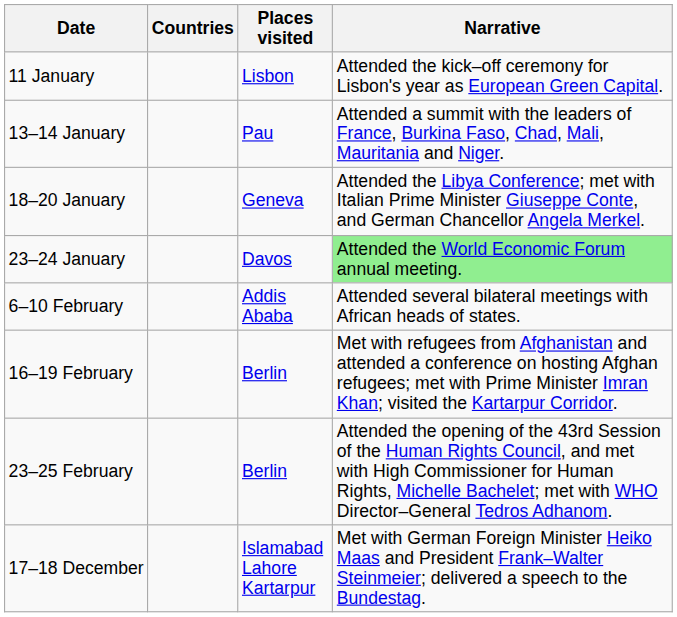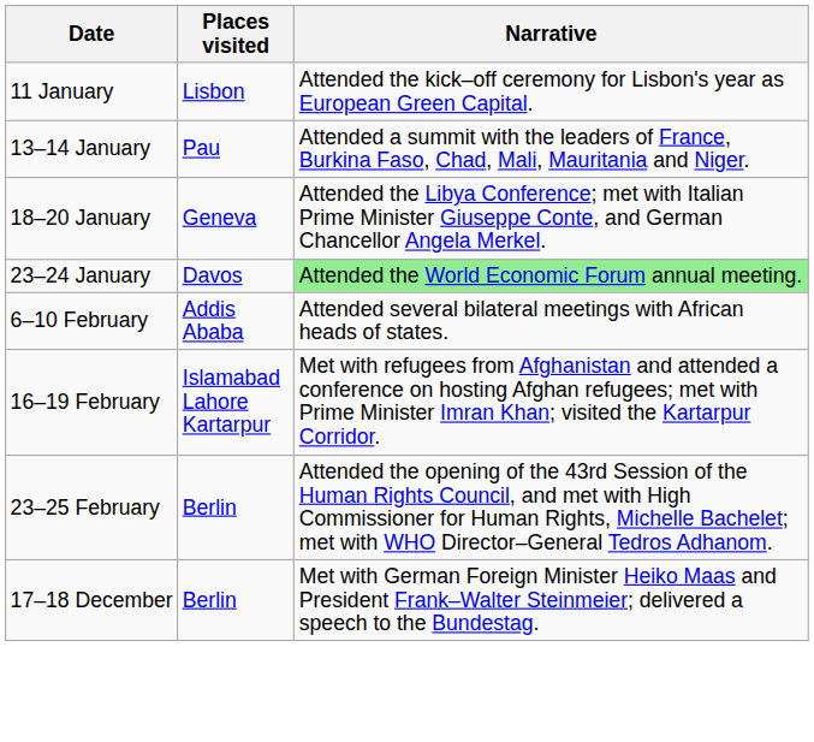 <table class="wikitable" border="1">
 <tr>
 <th>Date</th>
-<th>Countries</th>
 <th>Places visited</th>
 <th>Narrative</th>
 </tr>
 <tr>
 <td nowrap>11 January</td>
-<td></td>
 <td><a href='#'>Lisbon</a></td>
 <td>Attended the kick–off ceremony for Lisbon's year as <a href='#'>European Green Capital</a>.</td>
 </tr>
 <tr>
 <td nowrap>13–14 January</td>
-<td></td>
 <td><a href='#'>Pau</a></td>
 <td>Attended a summit with the leaders of <a href='#'>France</a>, <a href='#'>Burkina Faso</a>, <a href='#'>Chad</a>, <a href='#'>Mali</a>, <a href='#'>Mauritania</a> and <a href='#'>Niger</a>.</td>
 </tr>
 <tr>
 <td nowrap>18–20 January</td>
-<td></td>
 <td><a href='#'>Geneva</a></td>
 <td>Attended the <a href='#'>Libya Conference</a>; met with Italian Prime Minister <a href='#'>Giuseppe Conte</a>, and German Chancellor <a href='#'>Angela Merkel</a>.</td>
 </tr>
 <tr>
 <td nowrap>23–24 January</td>
-<td></td>
 <td><a href='#'>Davos</a></td>
 <td style="background: lightgreen;">Attended the <a href='#'>World Economic Forum</a> annual meeting.</td>
 </tr>
 <tr>
 <td nowrap>6–10 February</td>
-<td></td>
 <td><a href='#'>Addis Ababa</a></td>
 <td>Attended several bilateral meetings with African heads of states.</td>
 </tr>
 <tr>
 <td nowrap>16–19 February</td>
-<td></td>
-<td><a href='#'>Berlin</a></td>
+<td><a href='#'>Islamabad</a><br><a href='#'>Lahore</a><br><a href='#'>Kartarpur</a></td>
 <td>Met with refugees from <a href='#'>Afghanistan</a> and attended a conference on hosting Afghan refugees; met with Prime Minister <a href='#'>Imran Khan</a>; visited the <a href='#'>Kartarpur Corridor</a>.</td>
 </tr>
 <tr>
 <td nowrap>23–25 February</td>
-<td></td>
 <td><a href='#'>Berlin</a></td>
 <td>Attended the opening of the 43rd Session of the <a href='#'>Human Rights Council</a>, and met with High Commissioner for Human Rights, <a href='#'>Michelle Bachelet</a>; met with <a href='#'>WHO</a> Director–General <a href='#'>Tedros Adhanom</a>.</td>
 </tr>
 <tr>
 <td nowrap>17–18 December</td>
-<td></td>
-<td><a href='#'>Islamabad</a><br><a href='#'>Lahore</a><br><a href='#'>Kartarpur</a></td>
+<td><a href='#'>Berlin</a></td>
 <td>Met with German Foreign Minister <a href='#'>Heiko Maas</a> and President <a href='#'>Frank–Walter Steinmeier</a>; delivered a speech to the <a href='#'>Bundestag</a>.</td>
 </tr>
 </table>
